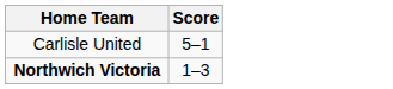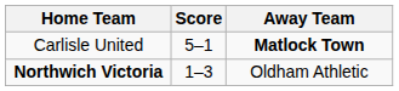 <table class="wikitable" style="text-align:center">
 <tr>
 <th width=150>Home Team</th>
 <th width=20>Score</th>
+<th width=150>Away Team</th>
 </tr>
 <tr>
 <td>Carlisle United</td>
 <td>5–1</td>
+<td><strong>Matlock Town</strong></td>
 </tr>
 <tr>
 <td><strong>Northwich Victoria</strong></td>
 <td>1–3</td>
+<td>Oldham Athletic</td>
 </tr>
 </table>
